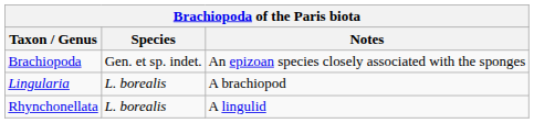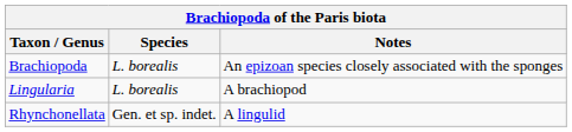 <table class="wikitable" align="center">
 <tr>
 <th colspan="3" align="center"><strong><a href='#'>Brachiopoda</a> of the Paris biota</strong></th>
 </tr>
 <tr>
 <th>Taxon / Genus</th>
 <th>Species</th>
 <th>Notes</th>
 </tr>
 <tr>
 <td><a href='#'>Brachiopoda</a></td>
-<td>Gen. et sp. indet.</td>
+<td><em>L. borealis</em></td>
 <td>An <a href='#'>epizoan</a> species closely associated with the sponges</td>
 </tr>
 <tr>
 <td><em><a href='#'>Lingularia</a></em></td>
 <td><em>L. borealis</em></td>
 <td>A brachiopod</td>
 </tr>
 <tr>
 <td><a href='#'>Rhynchonellata</a></td>
-<td><em>L. borealis</em></td>
+<td>Gen. et sp. indet.</td>
 <td>A <a href='#'>lingulid</a></td>
 </tr>
 </table>
